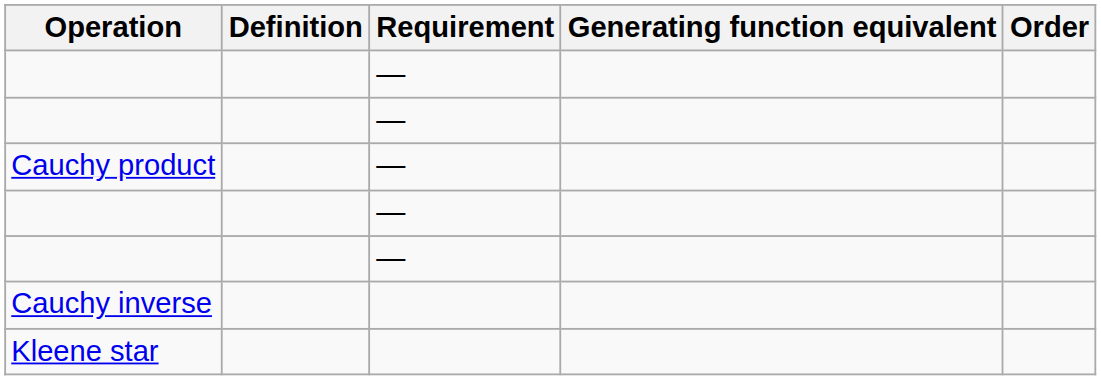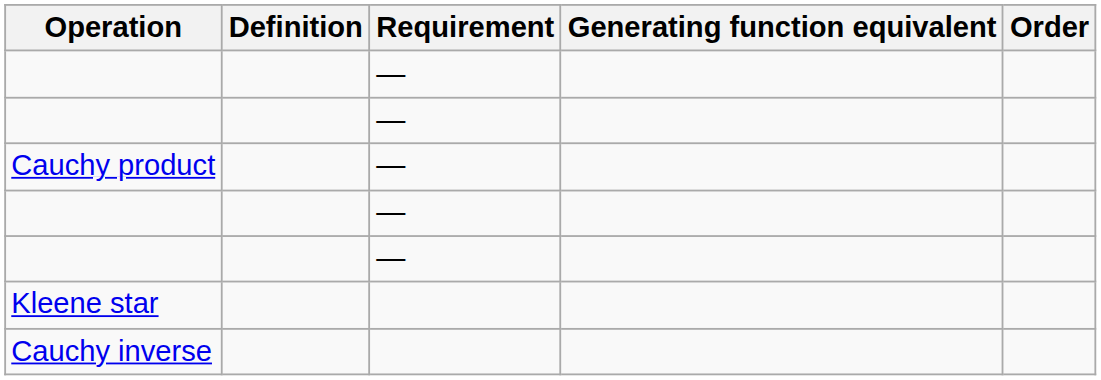 <table class="wikitable" style="margin-left: auto; margin-right: auto; border: none;">
 <tr>
 <th>Operation</th>
 <th>Definition</th>
 <th>Requirement</th>
 <th>Generating function equivalent</th>
 <th>Order</th>
 </tr>
 <tr>
 <td></td>
 <td></td>
 <td>—</td>
 <td></td>
 <td></td>
 </tr>
 <tr>
 <td></td>
 <td></td>
 <td>—</td>
 <td></td>
 <td></td>
 </tr>
 <tr>
 <td><a href='#'>Cauchy product</a></td>
 <td></td>
 <td>—</td>
 <td></td>
 <td></td>
 </tr>
 <tr>
 <td></td>
 <td></td>
 <td>—</td>
 <td></td>
 <td></td>
 </tr>
 <tr>
 <td></td>
 <td></td>
 <td>—</td>
 <td></td>
 <td></td>
 </tr>
 <tr>
+<td><a href='#'>Kleene star</a></td>
+<td></td>
+<td></td>
+<td></td>
+<td></td>
+</tr>
+<tr>
 <td><a href='#'>Cauchy inverse</a></td>
 <td></td>
 <td></td>
 <td></td>
 <td></td>
 </tr>
-<tr>
-<td><a href='#'>Kleene star</a></td>
-<td></td>
-<td></td>
-<td></td>
-<td></td>
-</tr>
 </table>
